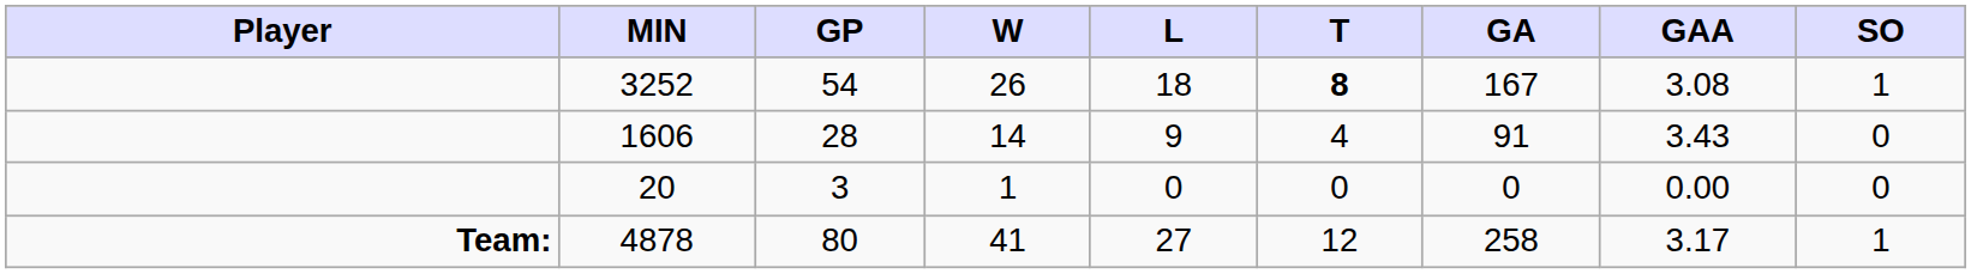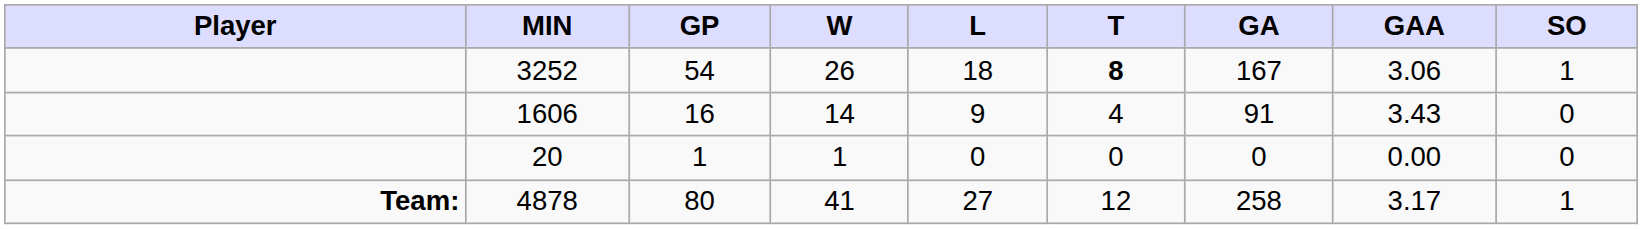 <table style="width:60%;" class="wikitable sortable">
 <tr>
 <th style="background:#ddf; width:10%;">Player</th>
 <th style="width:3%; background:#ddf;" title="Minutes played">MIN</th>
 <th style="width:3%; background:#ddf;" title="Games played in">GP</th>
 <th style="width:3%; background:#ddf;" title="Games played in">W</th>
 <th style="width:3%; background:#ddf;" title="Games played in">L</th>
 <th style="width:3%; background:#ddf;" title="Ties">T</th>
 <th style="width:3%; background:#ddf;" title="Goals against">GA</th>
 <th style="width:3%; background:#ddf;" title="Goals against average">GAA</th>
 <th style="width:3%; background:#ddf;" title="Shut-outs">SO</th>
 </tr>
 <tr style="text-align:center;">
 <td style="text-align:right;"></td>
 <td>3252</td>
 <td>54</td>
 <td>26</td>
 <td>18</td>
 <td><strong>8</strong></td>
 <td>167</td>
-<td>3.08</td>
+<td>3.06</td>
 <td>1</td>
 </tr>
 <tr style="text-align:center;">
 <td style="text-align:right;"></td>
 <td>1606</td>
-<td>28</td>
+<td>16</td>
 <td>14</td>
 <td>9</td>
 <td>4</td>
 <td>91</td>
 <td>3.43</td>
 <td>0</td>
 </tr>
 <tr style="text-align:center;">
 <td style="text-align:right;"></td>
 <td>20</td>
-<td>3</td>
+<td>1</td>
 <td>1</td>
 <td>0</td>
 <td>0</td>
 <td>0</td>
 <td>0.00</td>
 <td>0</td>
 </tr>
 <tr style="text-align:center;">
 <td style="text-align:right;"><strong>Team:</strong></td>
 <td>4878</td>
 <td>80</td>
 <td>41</td>
 <td>27</td>
 <td>12</td>
 <td>258</td>
 <td>3.17</td>
 <td>1</td>
 </tr>
 </table>
